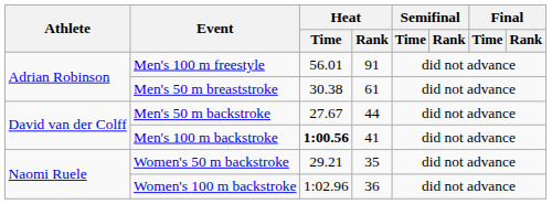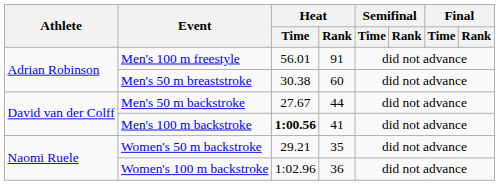 <table class=wikitable style="font-size:90%">
 <tr>
 <th rowspan="2">Athlete</th>
 <th rowspan="2">Event</th>
 <th colspan="2">Heat</th>
 <th colspan="2">Semifinal</th>
 <th colspan="2">Final</th>
 </tr>
 <tr style="font-size:95%">
 <th>Time</th>
 <th>Rank</th>
 <th>Time</th>
 <th>Rank</th>
 <th>Time</th>
 <th>Rank</th>
 </tr>
 <tr align=center>
 <td align=left rowspan=2><a href='#'>Adrian Robinson</a></td>
 <td align=left><a href='#'>Men's 100 m freestyle</a></td>
 <td>56.01</td>
 <td>91</td>
 <td colspan=4>did not advance</td>
 </tr>
 <tr align=center>
 <td align=left><a href='#'>Men's 50 m breaststroke</a></td>
 <td>30.38</td>
-<td>61</td>
+<td>60</td>
 <td colspan=4>did not advance</td>
 </tr>
 <tr align=center>
 <td align=left rowspan=2><a href='#'>David van der Colff</a></td>
 <td align=left><a href='#'>Men's 50 m backstroke</a></td>
 <td>27.67</td>
 <td>44</td>
 <td colspan=4>did not advance</td>
 </tr>
 <tr align=center>
 <td align=left><a href='#'>Men's 100 m backstroke</a></td>
 <td><strong>1:00.56</strong></td>
 <td>41</td>
 <td colspan=4>did not advance</td>
 </tr>
 <tr align=center>
 <td align=left rowspan=2><a href='#'>Naomi Ruele</a></td>
 <td align=left><a href='#'>Women's 50 m backstroke</a></td>
 <td>29.21</td>
 <td>35</td>
 <td colspan=4>did not advance</td>
 </tr>
 <tr align=center>
 <td align=left><a href='#'>Women's 100 m backstroke</a></td>
 <td>1:02.96</td>
 <td>36</td>
 <td colspan=4>did not advance</td>
 </tr>
 </table>
